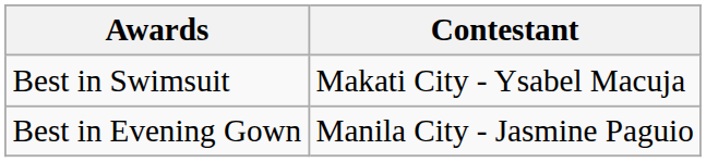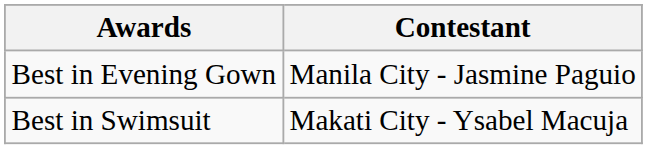 <table class="wikitable sortable">
 <tr>
 <th>Awards</th>
 <th>Contestant</th>
 </tr>
 <tr>
+<td>Best in Evening Gown</td>
+<td>Manila City - Jasmine Paguio</td>
+</tr>
+<tr>
 <td>Best in Swimsuit</td>
 <td>Makati City - Ysabel Macuja</td>
 </tr>
-<tr>
-<td>Best in Evening Gown</td>
-<td>Manila City - Jasmine Paguio</td>
-</tr>
 </table>
